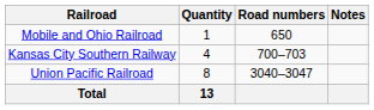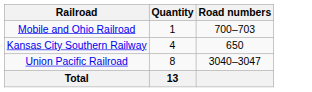 <table class="wikitable">
 <tr>
 <th>Railroad</th>
 <th>Quantity</th>
 <th>Road numbers</th>
-<th>Notes</th>
 </tr>
 <tr align="center">
 <td><a href='#'>Mobile and Ohio Railroad</a></td>
 <td>1</td>
-<td>650</td>
-<td></td>
+<td>700–703</td>
 </tr>
 <tr align="center">
 <td><a href='#'>Kansas City Southern Railway</a></td>
 <td>4</td>
-<td>700–703</td>
-<td></td>
+<td>650</td>
 </tr>
 <tr align="center">
 <td><a href='#'>Union Pacific Railroad</a></td>
 <td>8</td>
 <td>3040–3047</td>
-<td></td>
 </tr>
 <tr>
 <th>Total</th>
 <th>13</th>
 <th></th>
-<th></th>
 </tr>
 </table>
